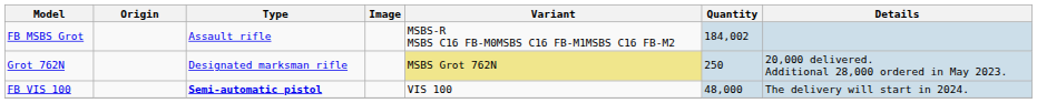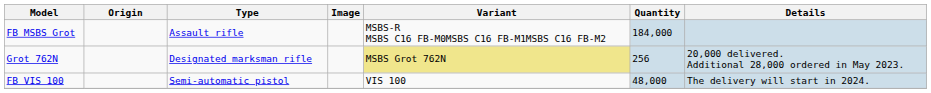 <table class="wikitable" width="100%">
 <tr>
 <th>Model</th>
 <th width="9%">Origin</th>
 <th>Type</th>
 <th>Image</th>
 <th>Variant</th>
 <th>Quantity</th>
 <th>Details</th>
 </tr>
 <tr>
 <td><a href='#'>FB MSBS Grot</a></td>
 <td></td>
 <td><a href='#'>Assault rifle</a></td>
 <td></td>
 <td>MSBS-R<br>MSBS C16 FB-M0MSBS C16 FB-M1MSBS C16 FB-M2</td>
-<td style="background:#ccdee9">184,002</td>
+<td style="background:#ccdee9">184,000</td>
 <td style="background:#ccdee9"></td>
 </tr>
 <tr>
 <td><a href='#'>Grot 762N</a></td>
 <td></td>
 <td><a href='#'>Designated marksman rifle</a></td>
 <td></td>
 <td style="background: khaki;">MSBS Grot 762N</td>
-<td style="background:#ccdee9">250</td>
+<td style="background:#ccdee9">256</td>
 <td style="background:#ccdee9">20,000 delivered.<br>Additional 28,000 ordered in May 2023.</td>
 </tr>
 <tr>
 <td><a href='#'>FB VIS 100</a></td>
 <td></td>
-<td><strong><a href='#'>Semi-automatic pistol</a></strong></td>
+<td><a href='#'>Semi-automatic pistol</a></td>
 <td></td>
 <td>VIS 100</td>
 <td style="background:#ccdee9">48,000</td>
 <td style="background:#ccdee9">The delivery will start in 2024.</td>
 </tr>
 <tr>
 </tr>
 </table>
